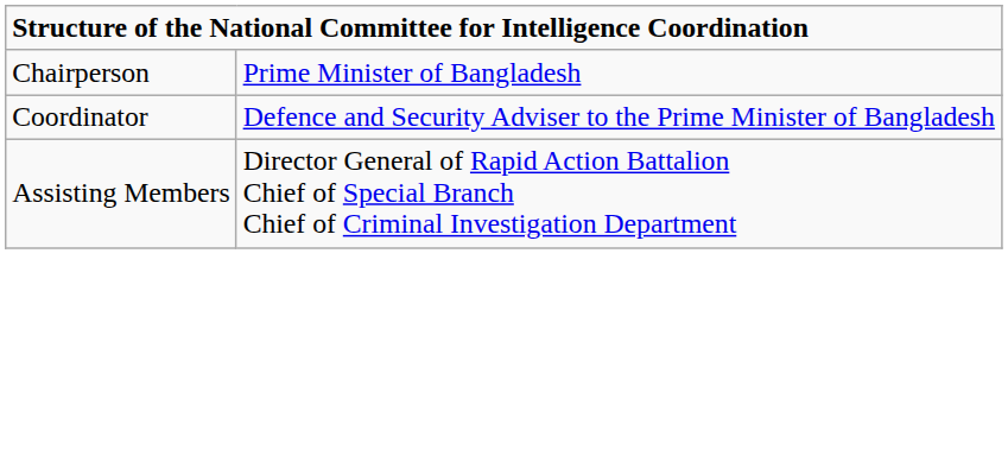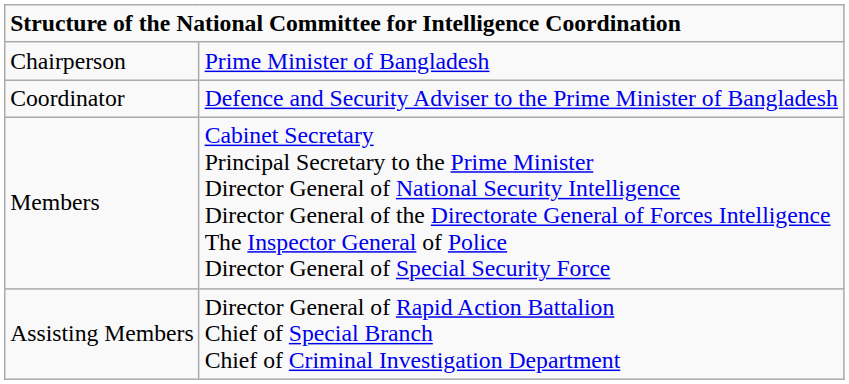 <table class="wikitable">
 <tr>
 <td colspan="2"><strong>Structure of the National Committee for Intelligence Coordination</strong></td>
 </tr>
 <tr>
 <td>Chairperson</td>
 <td><a href='#'>Prime Minister of Bangladesh</a></td>
 </tr>
 <tr>
 <td>Coordinator</td>
 <td><a href='#'>Defence and Security Adviser to the Prime Minister of Bangladesh</a></td>
 </tr>
 <tr>
+<td>Members</td>
+<td><a href='#'>Cabinet Secretary</a><br>Principal Secretary to the <a href='#'>Prime Minister</a><br>Director General of <a href='#'>National Security Intelligence</a><br>Director General of the <a href='#'>Directorate General of Forces Intelligence</a><br>The <a href='#'>Inspector General</a> of <a href='#'>Police</a><br>Director General of <a href='#'>Special Security Force</a></td>
+</tr>
+<tr>
 <td>Assisting Members</td>
 <td>Director General of <a href='#'>Rapid Action Battalion</a><br>Chief of <a href='#'>Special Branch</a><br>Chief of <a href='#'>Criminal Investigation Department</a></td>
 </tr>
 </table>
